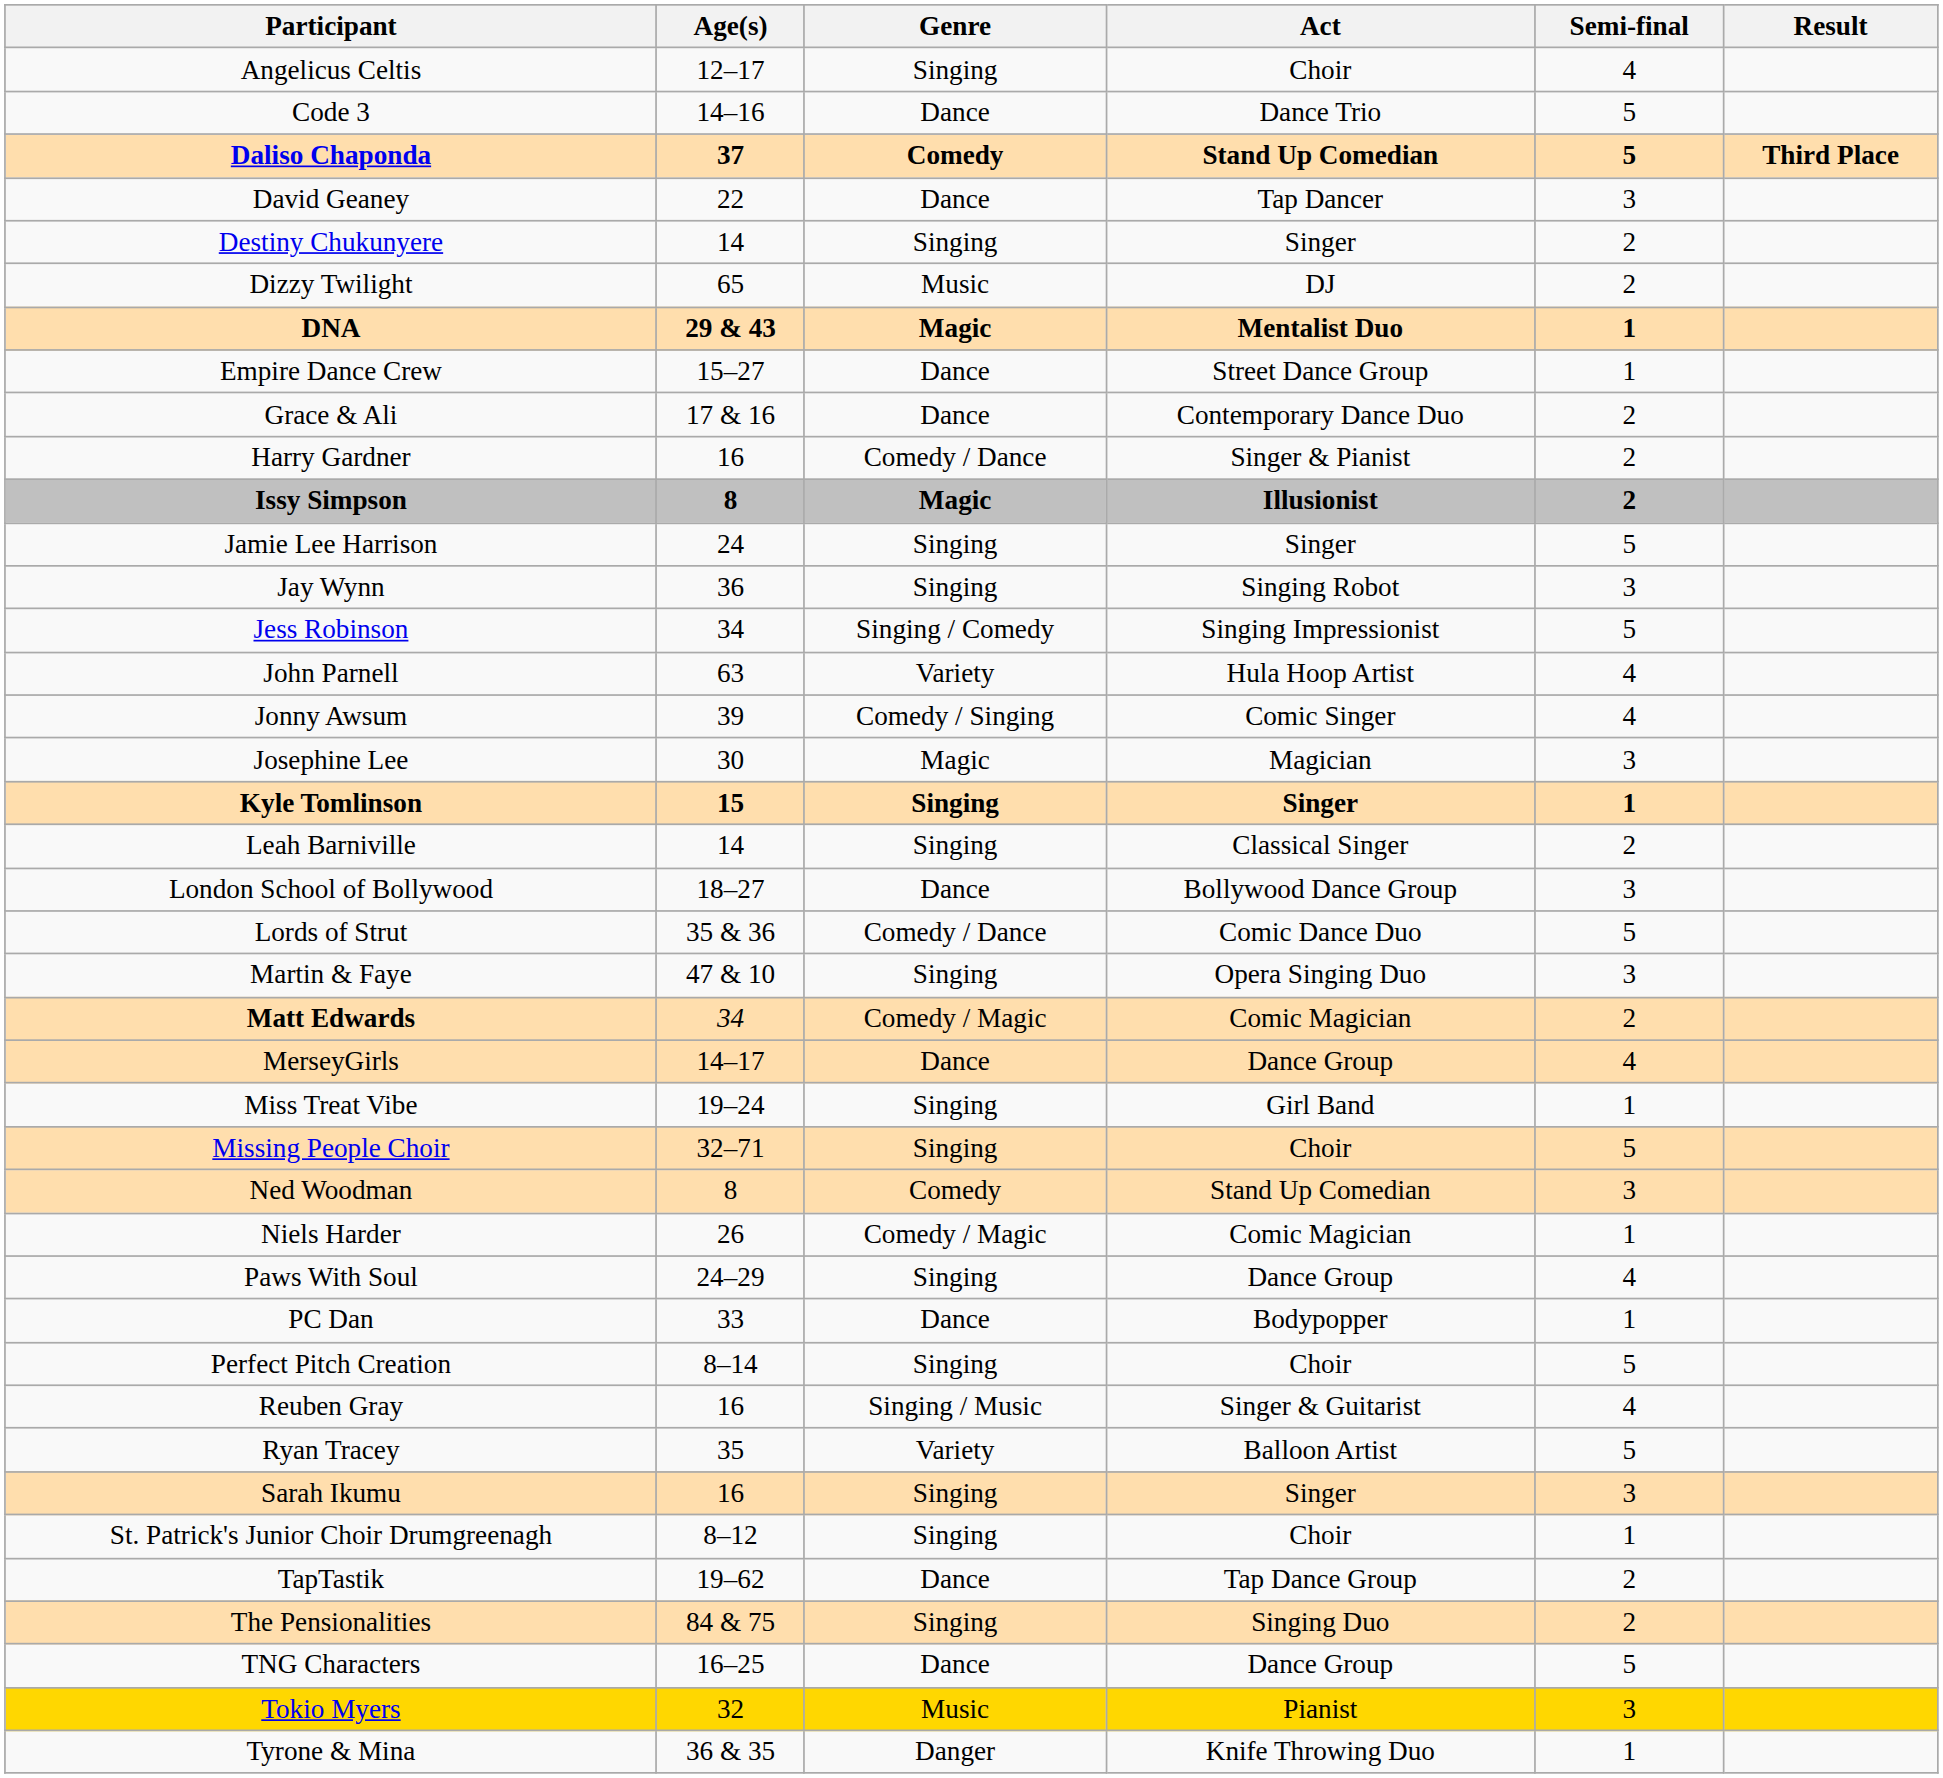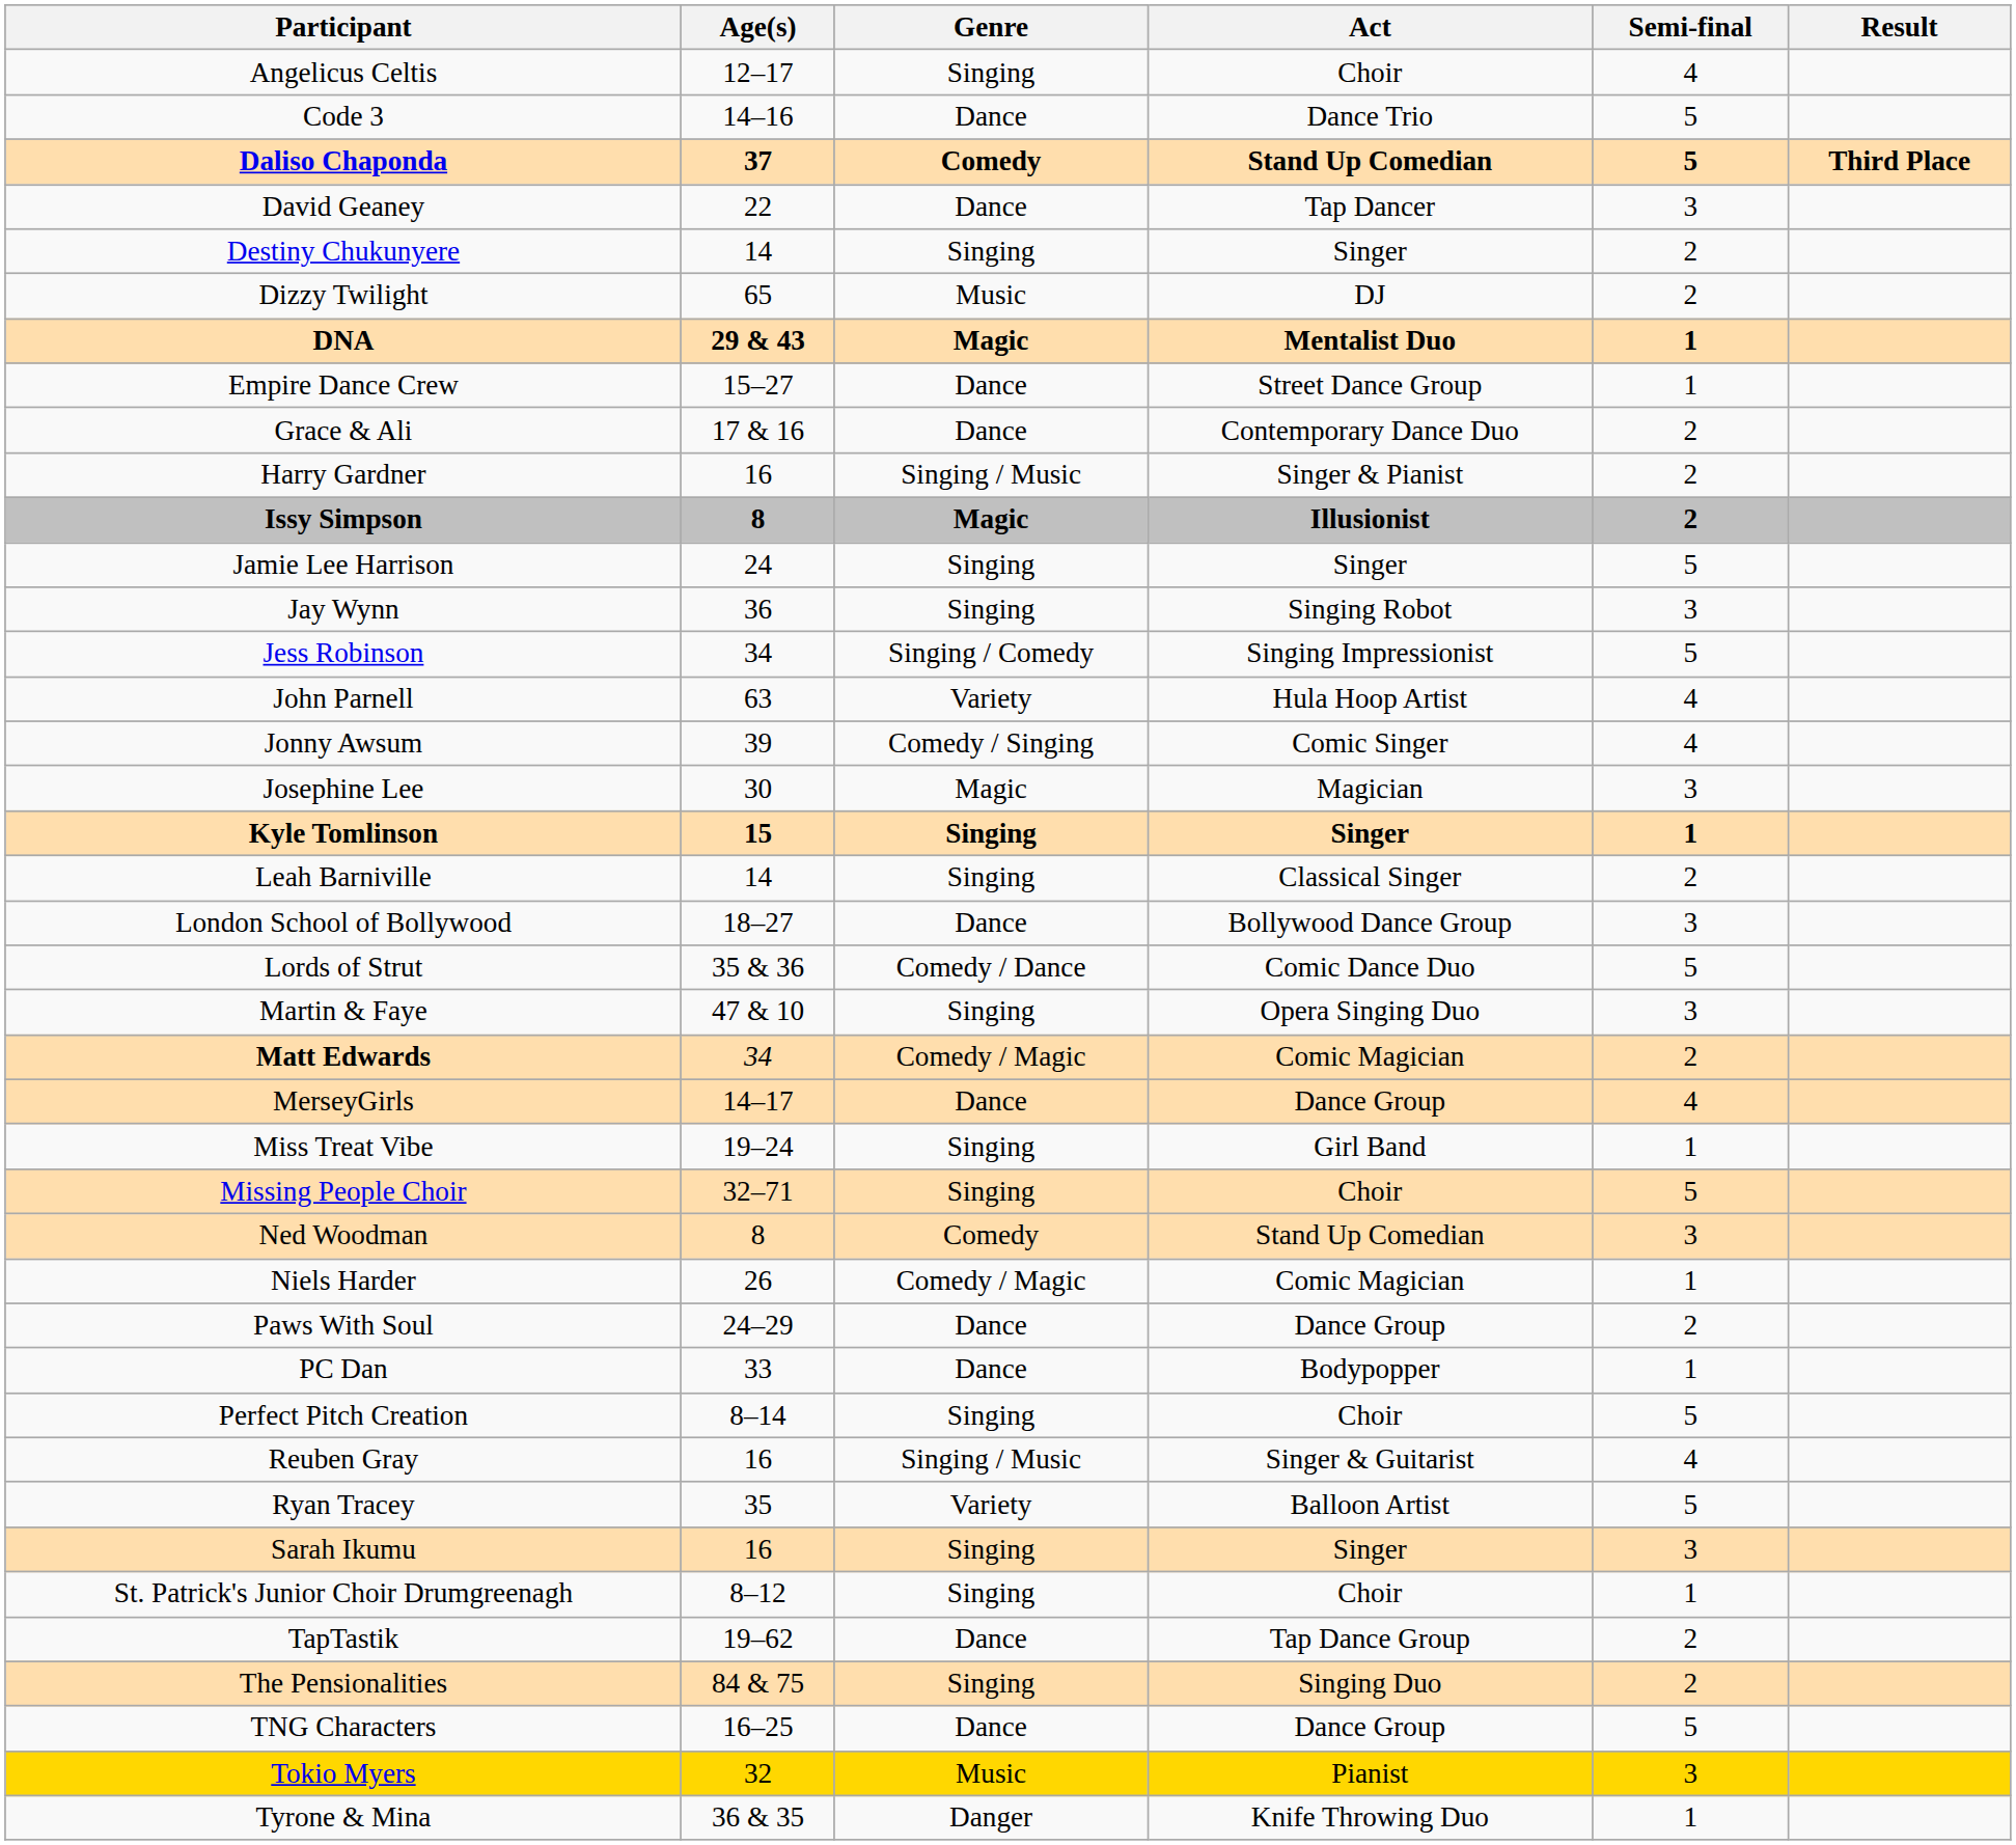 <table class="wikitable sortable" style="margin-left: auto; margin-right: auto; border: none; width:90%; text-align:center;">
 <tr>
 <th>Participant</th>
 <th class="unsortable">Age(s) </th>
 <th>Genre</th>
 <th class="unsortable">Act</th>
 <th>Semi-final</th>
 <th>Result</th>
 </tr>
 <tr>
 <td>Angelicus Celtis</td>
 <td>12–17</td>
 <td>Singing</td>
 <td>Choir</td>
 <td>4</td>
 <td></td>
 </tr>
 <tr>
 <td>Code 3</td>
 <td>14–16</td>
 <td>Dance</td>
 <td>Dance Trio</td>
 <td>5</td>
 <td></td>
 </tr>
 <tr style="background:navajowhite;">
 <td><strong><a href='#'>Daliso Chaponda</a> </strong></td>
 <td><strong>37</strong></td>
 <td><strong>Comedy</strong></td>
 <td><strong>Stand Up Comedian</strong></td>
 <td><strong>5</strong></td>
 <td><strong>Third Place</strong></td>
 </tr>
 <tr>
 <td>David Geaney</td>
 <td>22</td>
 <td>Dance</td>
 <td>Tap Dancer</td>
 <td>3</td>
 <td></td>
 </tr>
 <tr>
 <td><a href='#'>Destiny Chukunyere</a></td>
 <td>14</td>
 <td>Singing</td>
 <td>Singer</td>
 <td>2</td>
 <td></td>
 </tr>
 <tr>
 <td>Dizzy Twilight</td>
 <td>65</td>
 <td>Music</td>
 <td>DJ</td>
 <td>2</td>
 <td></td>
 </tr>
 <tr style="background:navajowhite;">
 <td><strong>DNA</strong></td>
 <td><strong>29 & 43</strong></td>
 <td><strong>Magic</strong></td>
 <td><strong>Mentalist Duo</strong></td>
 <td><strong>1</strong></td>
 <td><strong></strong></td>
 </tr>
 <tr>
 <td>Empire Dance Crew</td>
 <td>15–27</td>
 <td>Dance</td>
 <td>Street Dance Group</td>
 <td>1</td>
 <td></td>
 </tr>
 <tr>
 <td>Grace & Ali</td>
 <td>17 & 16</td>
 <td>Dance</td>
 <td>Contemporary Dance Duo</td>
 <td>2</td>
 <td></td>
 </tr>
 <tr>
 <td>Harry Gardner</td>
 <td>16</td>
-<td>Comedy / Dance</td>
+<td>Singing / Music</td>
 <td>Singer & Pianist</td>
 <td>2</td>
 <td></td>
 </tr>
 <tr style="background:silver;">
 <td><strong>Issy Simpson</strong></td>
 <td><strong>8</strong></td>
 <td><strong>Magic</strong></td>
 <td><strong>Illusionist</strong></td>
 <td><strong>2</strong></td>
 <td><strong></strong></td>
 </tr>
 <tr>
 <td>Jamie Lee Harrison</td>
 <td>24</td>
 <td>Singing</td>
 <td>Singer</td>
 <td>5</td>
 <td></td>
 </tr>
 <tr>
 <td>Jay Wynn</td>
 <td>36</td>
 <td>Singing</td>
 <td>Singing Robot</td>
 <td>3</td>
 <td></td>
 </tr>
 <tr>
 <td><a href='#'>Jess Robinson</a></td>
 <td>34</td>
 <td>Singing / Comedy</td>
 <td>Singing Impressionist</td>
 <td>5</td>
 <td></td>
 </tr>
 <tr>
 <td>John Parnell</td>
 <td>63</td>
 <td>Variety</td>
 <td>Hula Hoop Artist</td>
 <td>4</td>
 <td></td>
 </tr>
 <tr>
 <td>Jonny Awsum</td>
 <td>39</td>
 <td>Comedy / Singing</td>
 <td>Comic Singer</td>
 <td>4</td>
 <td></td>
 </tr>
 <tr>
 <td>Josephine Lee</td>
 <td>30</td>
 <td>Magic</td>
 <td>Magician</td>
 <td>3</td>
 <td></td>
 </tr>
 <tr style="background:navajowhite;">
 <td><strong>Kyle Tomlinson</strong> </td>
 <td><strong>15</strong></td>
 <td><strong>Singing</strong></td>
 <td><strong>Singer</strong></td>
 <td><strong>1</strong></td>
 <td><strong></strong></td>
 </tr>
 <tr>
 <td>Leah Barniville</td>
 <td>14</td>
 <td>Singing</td>
 <td>Classical Singer</td>
 <td>2</td>
 <td></td>
 </tr>
 <tr>
 <td>London School of Bollywood</td>
 <td>18–27</td>
 <td>Dance</td>
 <td>Bollywood Dance Group</td>
 <td>3</td>
 <td></td>
 </tr>
 <tr>
 <td>Lords of Strut</td>
 <td>35 & 36</td>
 <td>Comedy / Dance</td>
 <td>Comic Dance Duo</td>
 <td>5</td>
 <td></td>
 </tr>
 <tr>
 <td>Martin & Faye</td>
 <td>47 & 10</td>
 <td>Singing</td>
 <td>Opera Singing Duo</td>
 <td>3</td>
 <td></td>
 </tr>
 <tr style="background:navajowhite;">
 <td><strong>Matt Edwards</strong> </td>
 <td><em>34<strong></td>
 <td></strong>Comedy / Magic<strong></td>
 <td></strong>Comic Magician<strong></td>
 <td></strong>2<strong></td>
 <td></strong><strong></td>
 </tr>
 <tr style="background:navajowhite;">
 <td></strong>MerseyGirls<strong>  </td>
 <td></strong>14–17<strong></td>
 <td></strong>Dance<strong></td>
 <td></strong>Dance Group<strong></td>
 <td></strong>4<strong></td>
 <td></strong><strong></td>
 </tr>
 <tr>
 <td>Miss Treat Vibe</td>
 <td>19–24</td>
 <td>Singing</td>
 <td>Girl Band</td>
 <td>1</td>
 <td></td>
 </tr>
 <tr style="background:navajowhite;">
 <td></strong><a href='#'>Missing People Choir</a><strong></td>
 <td></strong>32–71<strong></td>
 <td></strong>Singing<strong></td>
 <td></strong>Choir<strong></td>
 <td></strong>5<strong></td>
 <td></strong><strong></td>
 </tr>
 <tr style="background:navajowhite;">
 <td></strong>Ned Woodman<strong></td>
 <td></strong>8<strong></td>
 <td></strong>Comedy<strong></td>
 <td></strong>Stand Up Comedian<strong></td>
 <td></strong>3<strong></td>
 <td></strong><strong></td>
 </tr>
 <tr>
 <td>Niels Harder</td>
 <td>26</td>
 <td>Comedy / Magic</td>
 <td>Comic Magician</td>
 <td>1</td>
 <td></td>
 </tr>
 <tr>
 <td>Paws With Soul</td>
 <td>24–29</td>
-<td>Singing</td>
+<td>Dance</td>
 <td>Dance Group</td>
-<td>4</td>
+<td>2</td>
 <td></td>
 </tr>
 <tr>
 <td>PC Dan</td>
 <td>33</td>
 <td>Dance</td>
 <td>Bodypopper</td>
 <td>1</td>
 <td></td>
 </tr>
 <tr>
 <td>Perfect Pitch Creation</td>
 <td>8–14</td>
 <td>Singing</td>
 <td>Choir</td>
 <td>5</td>
 <td></td>
 </tr>
 <tr>
 <td>Reuben Gray</td>
 <td>16</td>
 <td>Singing / Music</td>
 <td>Singer & Guitarist</td>
 <td>4</td>
 <td></td>
 </tr>
 <tr>
 <td>Ryan Tracey</td>
 <td>35</td>
 <td>Variety</td>
 <td>Balloon Artist</td>
 <td>5</td>
 <td></td>
 </tr>
 <tr style="background:navajowhite;">
 <td></strong>Sarah Ikumu<strong>  </td>
 <td></strong>16<strong></td>
 <td></strong>Singing<strong></td>
 <td></strong>Singer<strong></td>
 <td></strong>3<strong></td>
 <td></strong><strong></td>
 </tr>
 <tr>
 <td>St. Patrick's Junior Choir Drumgreenagh</td>
 <td>8–12</td>
 <td>Singing</td>
 <td>Choir</td>
 <td>1</td>
 <td></td>
 </tr>
 <tr>
 <td>TapTastik</td>
 <td>19–62</td>
 <td>Dance</td>
 <td>Tap Dance Group</td>
 <td>2</td>
 <td></td>
 </tr>
 <tr style="background:navajowhite;">
 <td></strong>The Pensionalities<strong> </td>
 <td></strong>84 & 75<strong></td>
 <td></strong>Singing<strong></td>
 <td></strong>Singing Duo<strong></td>
 <td></strong>2<strong></td>
 <td></strong><strong></td>
 </tr>
 <tr>
 <td>TNG Characters</td>
 <td>16–25</td>
 <td>Dance</td>
 <td>Dance Group</td>
 <td>5</td>
 <td></td>
 </tr>
 <tr style="background:gold;">
 <td></strong><a href='#'>Tokio Myers</a><strong></td>
 <td></strong>32<strong></td>
 <td></strong>Music<strong></td>
 <td></strong>Pianist<strong></td>
 <td></strong>3<strong></td>
 <td></strong><strong></td>
 </tr>
 <tr>
 <td>Tyrone & Mina</td>
 <td>36 & 35</td>
 <td>Danger</td>
 <td>Knife Throwing Duo</td>
 <td>1</td>
 <td></td>
 </tr>
 </table>
